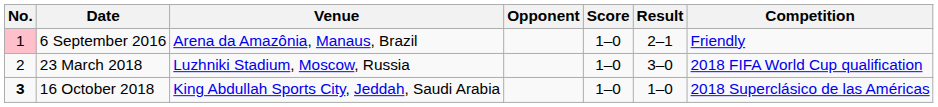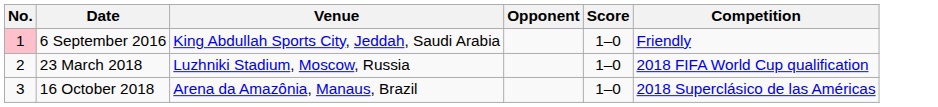 <table class="wikitable sortable">
 <tr>
 <th scope="col">No.</th>
 <th scope="col">Date</th>
 <th scope="col">Venue</th>
 <th scope="col">Opponent</th>
 <th scope="col">Score</th>
-<th scope="col">Result</th>
 <th scope="col">Competition</th>
 </tr>
 <tr>
 <td style="background: pink; text-align:center">1</td>
 <td>6 September 2016</td>
-<td><a href='#'>Arena da Amazônia</a>, <a href='#'>Manaus</a>, Brazil</td>
+<td><a href='#'>King Abdullah Sports City</a>, <a href='#'>Jeddah</a>, Saudi Arabia</td>
 <td></td>
 <td style="text-align:center">1–0</td>
-<td style="text-align:center">2–1</td>
 <td><a href='#'>Friendly</a></td>
 </tr>
 <tr>
 <td style="text-align:center">2</td>
 <td>23 March 2018</td>
 <td><a href='#'>Luzhniki Stadium</a>, <a href='#'>Moscow</a>, Russia</td>
 <td></td>
 <td style="text-align:center">1–0</td>
-<td style="text-align:center">3–0</td>
 <td><a href='#'>2018 FIFA World Cup qualification</a></td>
 </tr>
 <tr>
-<td style="text-align:center"><strong>3</strong></td>
+<td style="text-align:center">3</td>
 <td>16 October 2018</td>
-<td><a href='#'>King Abdullah Sports City</a>, <a href='#'>Jeddah</a>, Saudi Arabia</td>
+<td><a href='#'>Arena da Amazônia</a>, <a href='#'>Manaus</a>, Brazil</td>
 <td></td>
-<td style="text-align:center">1–0</td>
 <td style="text-align:center">1–0</td>
 <td><a href='#'>2018 Superclásico de las Américas</a></td>
 </tr>
 </table>
